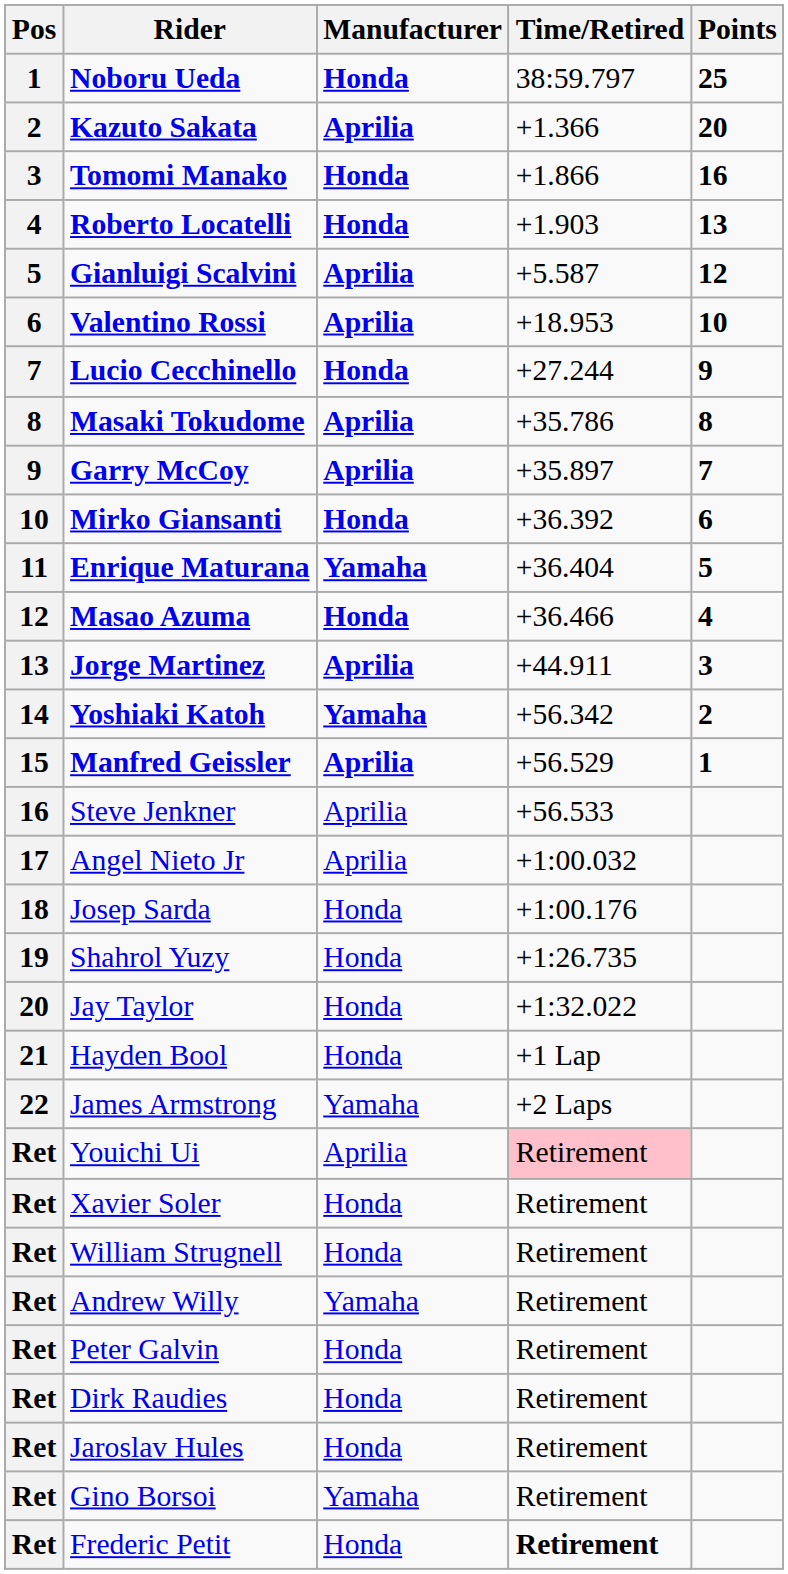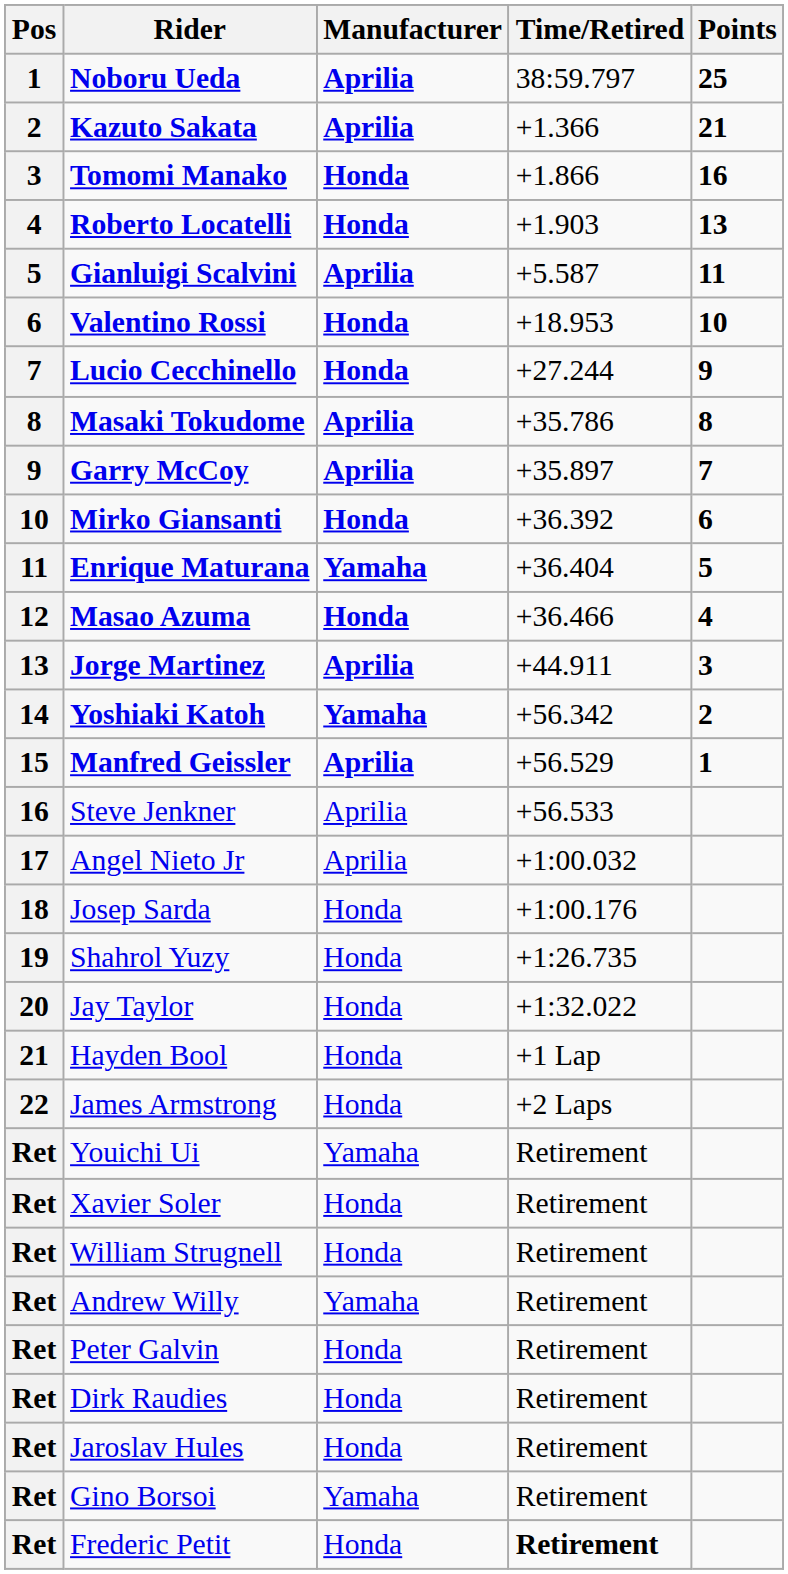 <table class="wikitable" style="font-size: 95%;">
 <tr>
 <th>Pos</th>
 <th>Rider</th>
 <th>Manufacturer</th>
 <th>Time/Retired</th>
 <th>Points</th>
 </tr>
 <tr>
 <th>1</th>
 <td> <strong><a href='#'>Noboru Ueda</a></strong></td>
-<td><strong><a href='#'>Honda</a></strong></td>
+<td><strong><a href='#'>Aprilia</a></strong></td>
 <td>38:59.797</td>
 <td><strong>25</strong></td>
 </tr>
 <tr>
 <th>2</th>
 <td> <strong><a href='#'>Kazuto Sakata</a></strong></td>
 <td><strong><a href='#'>Aprilia</a></strong></td>
 <td>+1.366</td>
-<td><strong>20</strong></td>
+<td><strong>21</strong></td>
 </tr>
 <tr>
 <th>3</th>
 <td> <strong><a href='#'>Tomomi Manako</a></strong></td>
 <td><strong><a href='#'>Honda</a></strong></td>
 <td>+1.866</td>
 <td><strong>16</strong></td>
 </tr>
 <tr>
 <th>4</th>
 <td> <strong><a href='#'>Roberto Locatelli</a></strong></td>
 <td><strong><a href='#'>Honda</a></strong></td>
 <td>+1.903</td>
 <td><strong>13</strong></td>
 </tr>
 <tr>
 <th>5</th>
 <td> <strong><a href='#'>Gianluigi Scalvini</a></strong></td>
 <td><strong><a href='#'>Aprilia</a></strong></td>
 <td>+5.587</td>
-<td><strong>12</strong></td>
+<td><strong>11</strong></td>
 </tr>
 <tr>
 <th>6</th>
 <td> <strong><a href='#'>Valentino Rossi</a></strong></td>
-<td><strong><a href='#'>Aprilia</a></strong></td>
+<td><strong><a href='#'>Honda</a></strong></td>
 <td>+18.953</td>
 <td><strong>10</strong></td>
 </tr>
 <tr>
 <th>7</th>
 <td> <strong><a href='#'>Lucio Cecchinello</a></strong></td>
 <td><strong><a href='#'>Honda</a></strong></td>
 <td>+27.244</td>
 <td><strong>9</strong></td>
 </tr>
 <tr>
 <th>8</th>
 <td> <strong><a href='#'>Masaki Tokudome</a></strong></td>
 <td><strong><a href='#'>Aprilia</a></strong></td>
 <td>+35.786</td>
 <td><strong>8</strong></td>
 </tr>
 <tr>
 <th>9</th>
 <td> <strong><a href='#'>Garry McCoy</a></strong></td>
 <td><strong><a href='#'>Aprilia</a></strong></td>
 <td>+35.897</td>
 <td><strong>7</strong></td>
 </tr>
 <tr>
 <th>10</th>
 <td> <strong><a href='#'>Mirko Giansanti</a></strong></td>
 <td><strong><a href='#'>Honda</a></strong></td>
 <td>+36.392</td>
 <td><strong>6</strong></td>
 </tr>
 <tr>
 <th>11</th>
 <td> <strong><a href='#'>Enrique Maturana</a></strong></td>
 <td><strong><a href='#'>Yamaha</a></strong></td>
 <td>+36.404</td>
 <td><strong>5</strong></td>
 </tr>
 <tr>
 <th>12</th>
 <td> <strong><a href='#'>Masao Azuma</a></strong></td>
 <td><strong><a href='#'>Honda</a></strong></td>
 <td>+36.466</td>
 <td><strong>4</strong></td>
 </tr>
 <tr>
 <th>13</th>
 <td> <strong><a href='#'>Jorge Martinez</a></strong></td>
 <td><strong><a href='#'>Aprilia</a></strong></td>
 <td>+44.911</td>
 <td><strong>3</strong></td>
 </tr>
 <tr>
 <th>14</th>
 <td> <strong><a href='#'>Yoshiaki Katoh</a></strong></td>
 <td><strong><a href='#'>Yamaha</a></strong></td>
 <td>+56.342</td>
 <td><strong>2</strong></td>
 </tr>
 <tr>
 <th>15</th>
 <td> <strong><a href='#'>Manfred Geissler</a></strong></td>
 <td><strong><a href='#'>Aprilia</a></strong></td>
 <td>+56.529</td>
 <td><strong>1</strong></td>
 </tr>
 <tr>
 <th>16</th>
 <td> <a href='#'>Steve Jenkner</a></td>
 <td><a href='#'>Aprilia</a></td>
 <td>+56.533</td>
 <td></td>
 </tr>
 <tr>
 <th>17</th>
 <td> <a href='#'>Angel Nieto Jr</a></td>
 <td><a href='#'>Aprilia</a></td>
 <td>+1:00.032</td>
 <td></td>
 </tr>
 <tr>
 <th>18</th>
 <td> <a href='#'>Josep Sarda</a></td>
 <td><a href='#'>Honda</a></td>
 <td>+1:00.176</td>
 <td></td>
 </tr>
 <tr>
 <th>19</th>
 <td> <a href='#'>Shahrol Yuzy</a></td>
 <td><a href='#'>Honda</a></td>
 <td>+1:26.735</td>
 <td></td>
 </tr>
 <tr>
 <th>20</th>
 <td> <a href='#'>Jay Taylor</a></td>
 <td><a href='#'>Honda</a></td>
 <td>+1:32.022</td>
 <td></td>
 </tr>
 <tr>
 <th>21</th>
 <td> <a href='#'>Hayden Bool</a></td>
 <td><a href='#'>Honda</a></td>
 <td>+1 Lap</td>
 <td></td>
 </tr>
 <tr>
 <th>22</th>
 <td> <a href='#'>James Armstrong</a></td>
-<td><a href='#'>Yamaha</a></td>
+<td><a href='#'>Honda</a></td>
 <td>+2 Laps</td>
 <td></td>
 </tr>
 <tr>
 <th>Ret</th>
 <td> <a href='#'>Youichi Ui</a></td>
-<td><a href='#'>Aprilia</a></td>
-<td style="background: pink;">Retirement</td>
+<td><a href='#'>Yamaha</a></td>
+<td>Retirement</td>
 <td></td>
 </tr>
 <tr>
 <th>Ret</th>
 <td> <a href='#'>Xavier Soler</a></td>
 <td><a href='#'>Honda</a></td>
 <td>Retirement</td>
 <td></td>
 </tr>
 <tr>
 <th>Ret</th>
 <td> <a href='#'>William Strugnell</a></td>
 <td><a href='#'>Honda</a></td>
 <td>Retirement</td>
 <td></td>
 </tr>
 <tr>
 <th>Ret</th>
 <td> <a href='#'>Andrew Willy</a></td>
 <td><a href='#'>Yamaha</a></td>
 <td>Retirement</td>
 <td></td>
 </tr>
 <tr>
 <th>Ret</th>
 <td> <a href='#'>Peter Galvin</a></td>
 <td><a href='#'>Honda</a></td>
 <td>Retirement</td>
 <td></td>
 </tr>
 <tr>
 <th>Ret</th>
 <td> <a href='#'>Dirk Raudies</a></td>
 <td><a href='#'>Honda</a></td>
 <td>Retirement</td>
 <td></td>
 </tr>
 <tr>
 <th>Ret</th>
 <td> <a href='#'>Jaroslav Hules</a></td>
 <td><a href='#'>Honda</a></td>
 <td>Retirement</td>
 <td></td>
 </tr>
 <tr>
 <th>Ret</th>
 <td> <a href='#'>Gino Borsoi</a></td>
 <td><a href='#'>Yamaha</a></td>
 <td>Retirement</td>
 <td></td>
 </tr>
 <tr>
 <th>Ret</th>
 <td> <a href='#'>Frederic Petit</a></td>
 <td><a href='#'>Honda</a></td>
 <td><strong>Retirement</strong></td>
 <td></td>
 </tr>
 </table>
